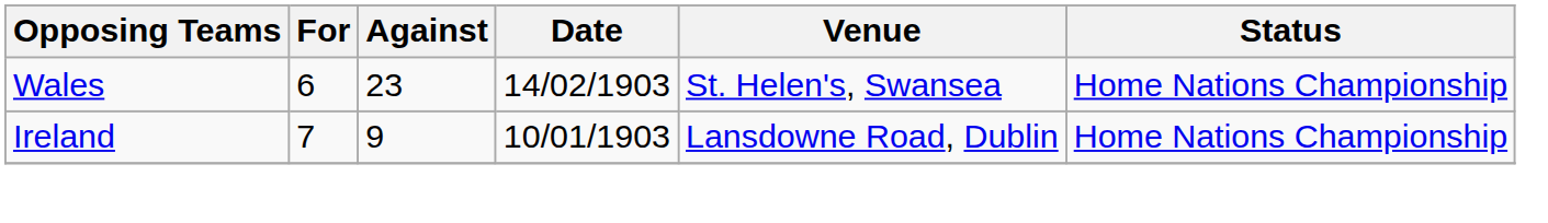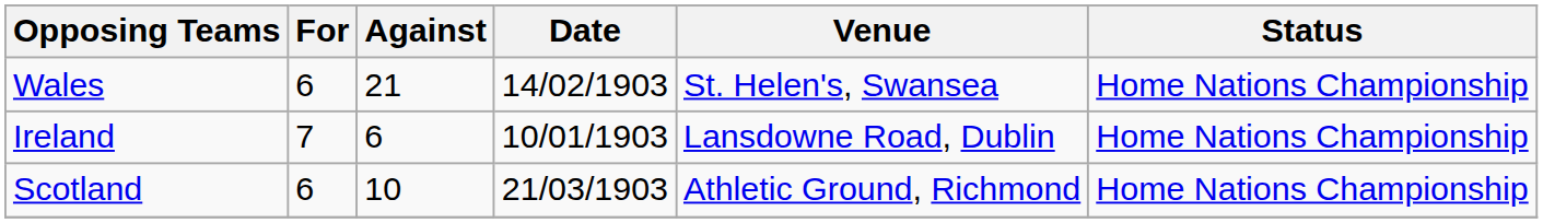 <table class="wikitable">
 <tr>
 <th>Opposing Teams</th>
 <th>For</th>
 <th>Against</th>
 <th>Date</th>
 <th>Venue</th>
 <th>Status</th>
 </tr>
 <tr>
 <td><a href='#'>Wales</a></td>
 <td>6</td>
-<td>23</td>
+<td>21</td>
 <td>14/02/1903</td>
 <td><a href='#'>St. Helen's</a>, <a href='#'>Swansea</a></td>
 <td><a href='#'>Home Nations Championship</a></td>
 </tr>
 <tr>
 <td><a href='#'>Ireland</a></td>
 <td>7</td>
-<td>9</td>
+<td>6</td>
 <td>10/01/1903</td>
 <td><a href='#'>Lansdowne Road</a>, <a href='#'>Dublin</a></td>
 <td><a href='#'>Home Nations Championship</a></td>
 </tr>
 <tr>
+<td><a href='#'>Scotland</a></td>
+<td>6</td>
+<td>10</td>
+<td>21/03/1903</td>
+<td><a href='#'>Athletic Ground</a>, <a href='#'>Richmond</a></td>
+<td><a href='#'>Home Nations Championship</a></td>
+</tr>
+<tr>
 </tr>
 </table>
